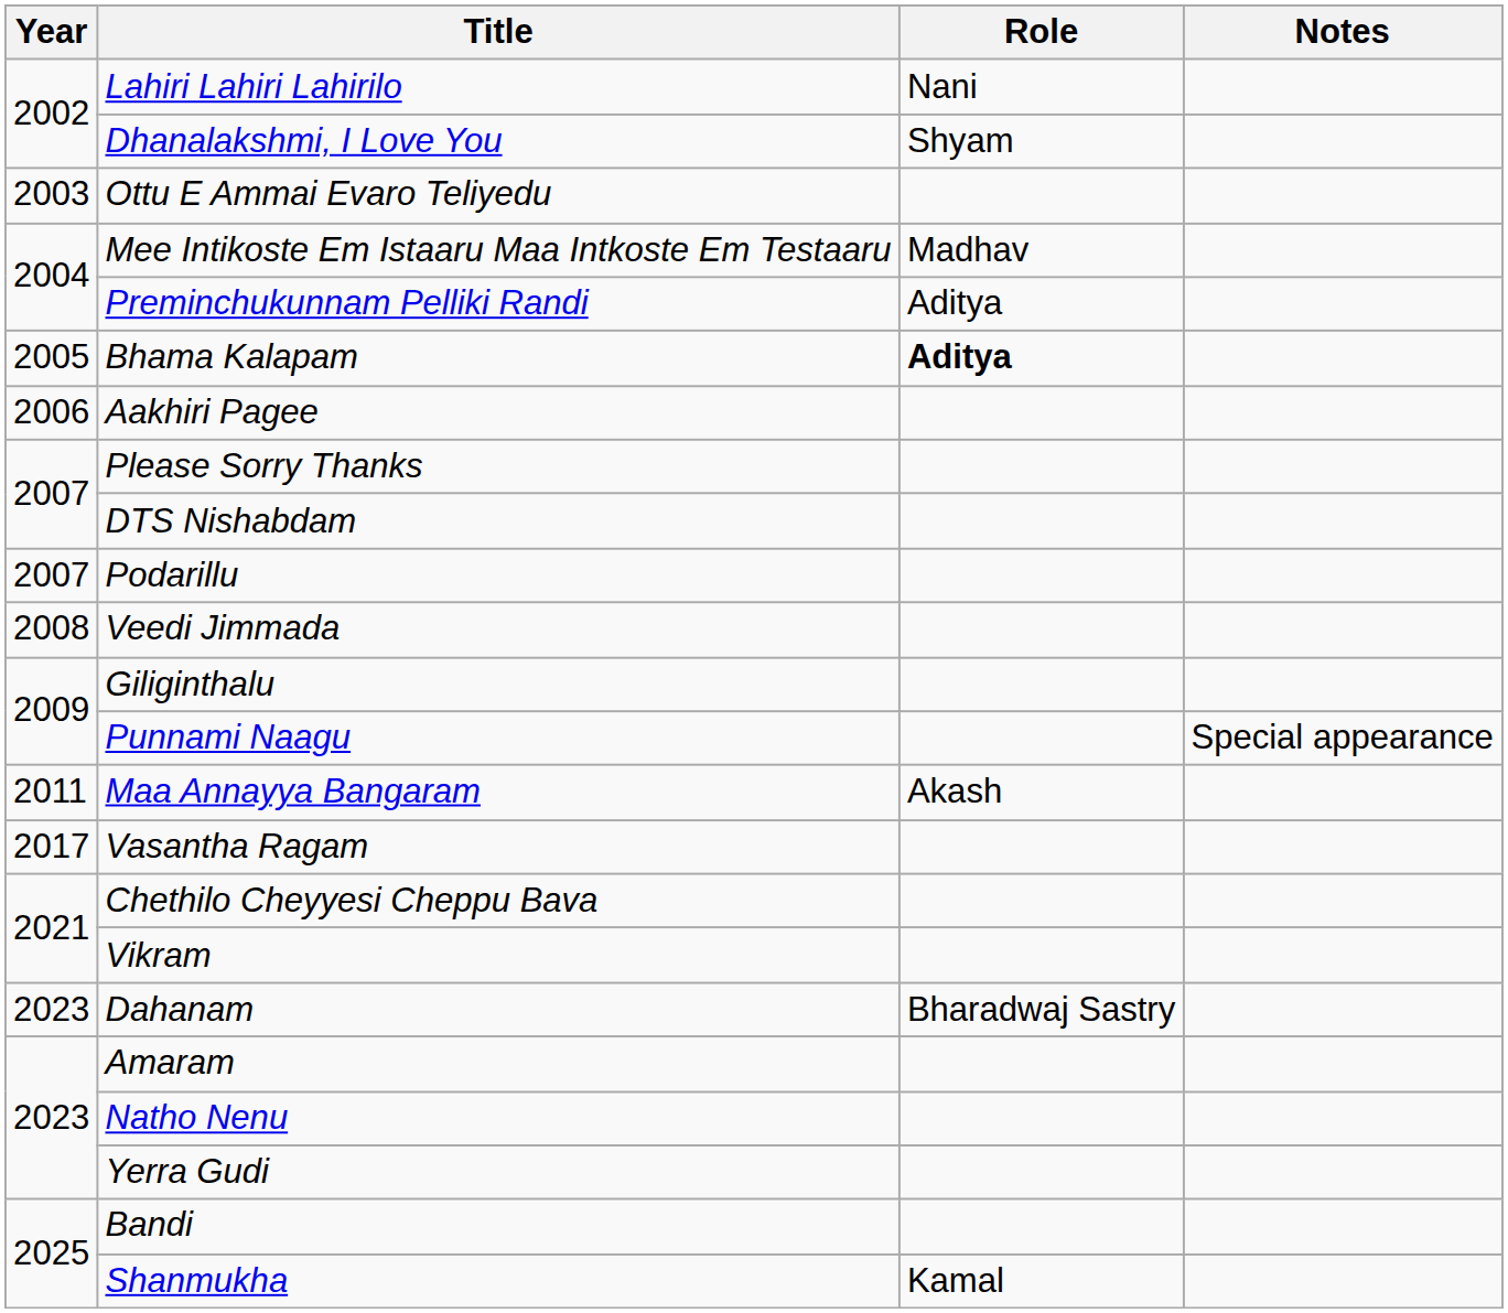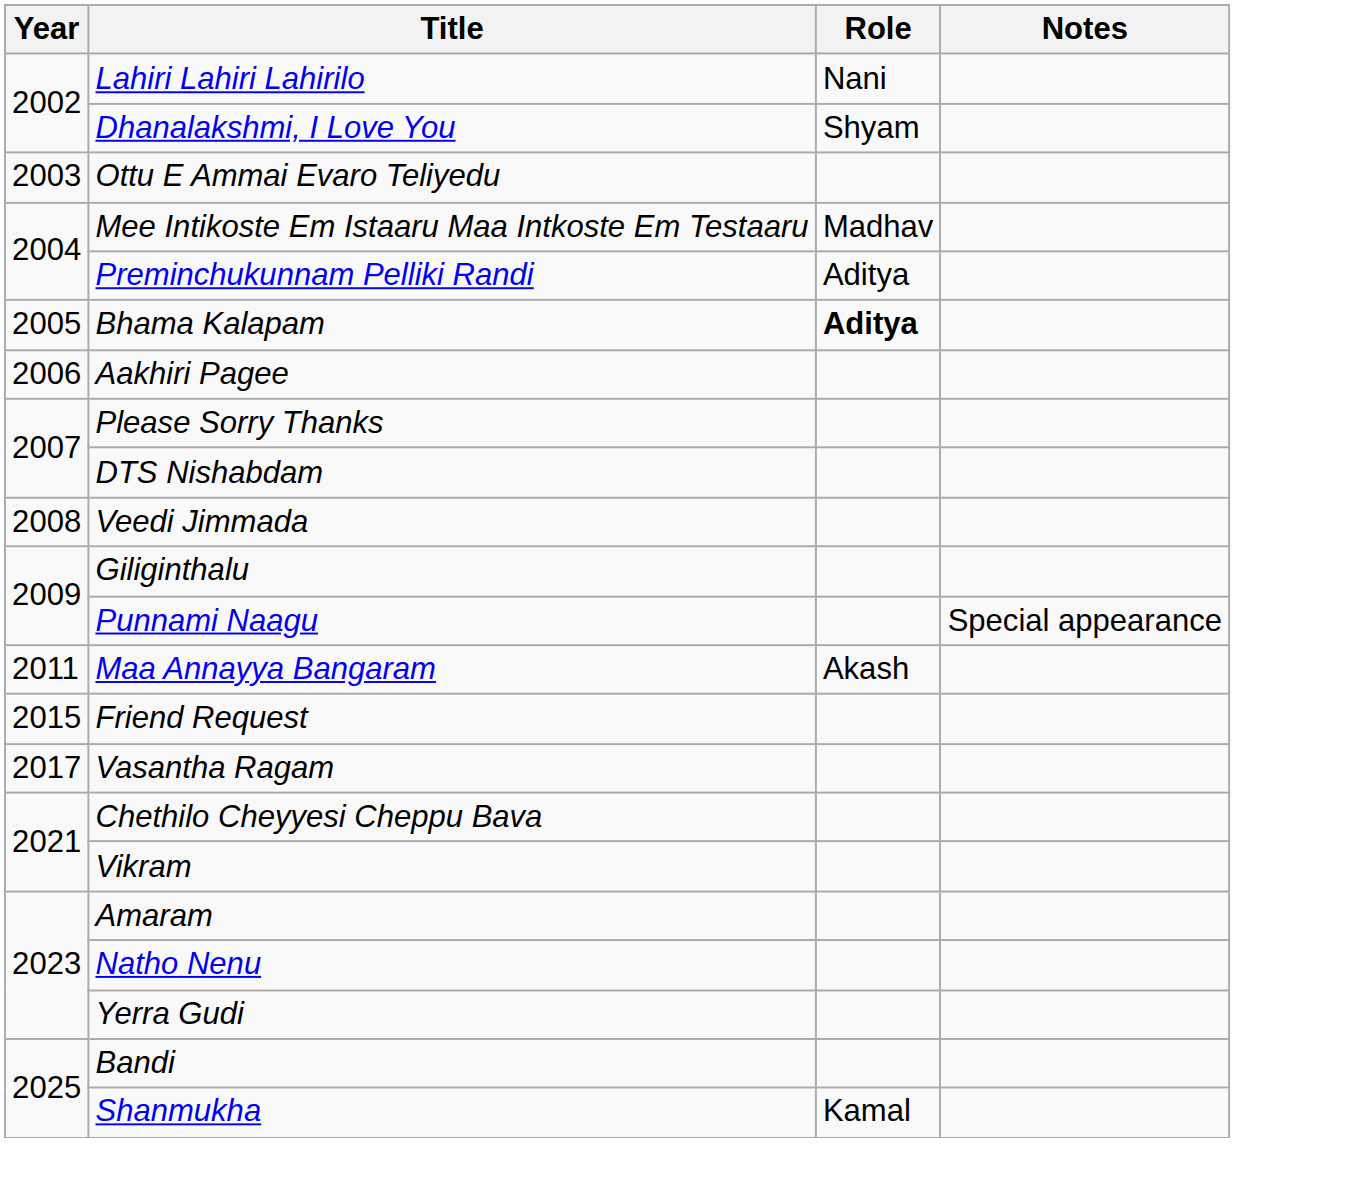 <table class="wikitable sortable" style="text-align:left" cellpadding="1">
 <tr>
 <th scope="col">Year</th>
 <th scope="col">Title</th>
 <th scope="col">Role</th>
 <th scope="col">Notes</th>
 </tr>
 <tr>
 <td rowspan="2">2002</td>
 <td><em><a href='#'>Lahiri Lahiri Lahirilo</a></em></td>
 <td>Nani</td>
 <td></td>
 </tr>
 <tr>
 <td><em><a href='#'>Dhanalakshmi, I Love You</a></em></td>
 <td>Shyam</td>
 <td></td>
 </tr>
 <tr>
 <td>2003</td>
 <td><em>Ottu E Ammai Evaro Teliyedu</em></td>
 <td></td>
 <td></td>
 </tr>
 <tr>
 <td rowspan="2">2004</td>
 <td><em>Mee Intikoste Em Istaaru Maa Intkoste Em Testaaru</em></td>
 <td>Madhav</td>
 <td></td>
 </tr>
 <tr>
 <td><em><a href='#'>Preminchukunnam Pelliki Randi</a></em></td>
 <td>Aditya</td>
 <td></td>
 </tr>
 <tr>
 <td>2005</td>
 <td><em>Bhama Kalapam</em></td>
 <td><strong>Aditya</strong></td>
 </tr>
 <tr>
 <td>2006</td>
 <td><em>Aakhiri Pagee</em></td>
 <td></td>
 <td></td>
 </tr>
 <tr>
 <td rowspan="2">2007</td>
 <td><em>Please Sorry Thanks</em></td>
 <td></td>
 <td></td>
 </tr>
 <tr>
 <td><em>DTS Nishabdam</em></td>
 <td></td>
 <td></td>
 </tr>
 <tr>
-<td>2007</td>
-<td><em>Podarillu</em></td>
-<td></td>
-<td></td>
-</tr>
-<tr>
 <td>2008</td>
 <td><em>Veedi Jimmada</em></td>
 <td></td>
 <td></td>
 </tr>
 <tr>
 <td rowspan="2">2009</td>
 <td><em>Giliginthalu</em></td>
 <td></td>
 <td></td>
 </tr>
 <tr>
 <td><em><a href='#'>Punnami Naagu</a></em></td>
 <td></td>
 <td>Special appearance</td>
 </tr>
 <tr>
 <td>2011</td>
 <td><em><a href='#'>Maa Annayya Bangaram</a></em></td>
 <td>Akash</td>
 <td></td>
 </tr>
 <tr>
+<td>2015</td>
+<td><em>Friend Request</em></td>
+<td></td>
+<td></td>
+</tr>
+<tr>
 <td>2017</td>
 <td><em> Vasantha Ragam</em></td>
 <td></td>
 </tr>
 <tr>
 <td rowspan="2">2021</td>
 <td><em>Chethilo Cheyyesi Cheppu Bava</em></td>
 <td></td>
 <td></td>
 </tr>
 <tr>
 <td><em>Vikram</em></td>
 <td></td>
-<td></td>
-</tr>
-<tr>
-<td>2023</td>
-<td><em>Dahanam</em></td>
-<td>Bharadwaj Sastry</td>
 <td></td>
 </tr>
 <tr>
 <td rowspan="3">2023</td>
 <td><em>Amaram</em></td>
 <td></td>
 <td></td>
 </tr>
 <tr>
 <td><em><a href='#'>Natho Nenu</a></em></td>
 <td></td>
 <td></td>
 </tr>
 <tr>
 <td><em>Yerra Gudi</em></td>
 <td></td>
 <td></td>
 </tr>
 <tr>
 <td rowspan="2">2025</td>
 <td><em>Bandi</em></td>
 <td></td>
 <td></td>
 </tr>
 <tr>
 <td><em><a href='#'>Shanmukha</a></em></td>
 <td>Kamal</td>
 <td></td>
 </tr>
 </table>
